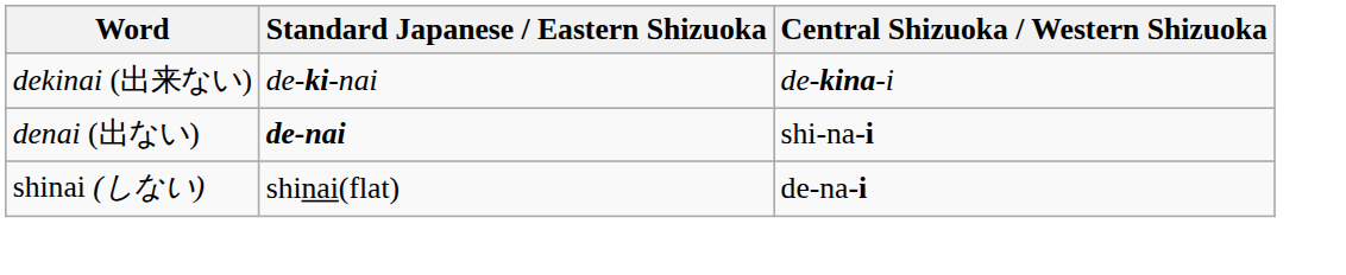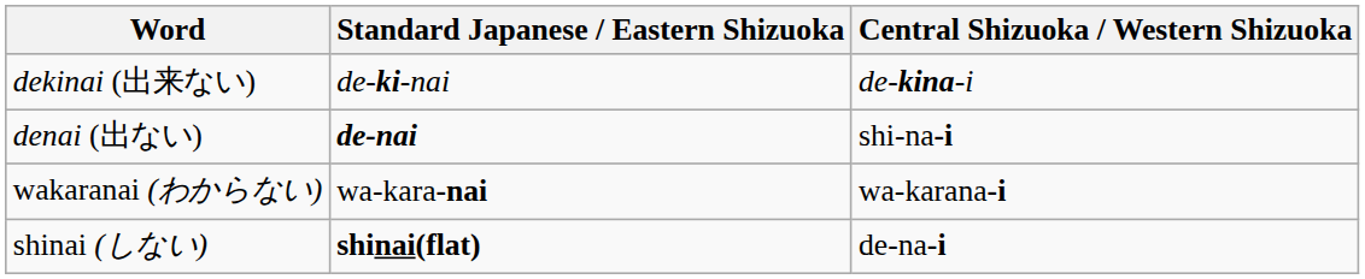 <table class="wikitable">
 <tr>
 <th>Word</th>
 <th>Standard Japanese / Eastern Shizuoka</th>
 <th>Central Shizuoka / Western Shizuoka</th>
 </tr>
 <tr>
 <td><em>dekinai</em> (出来ない)</td>
 <td><em>de-<strong>ki</strong>-nai</em></td>
 <td><em>de-<strong>kina</strong>-i</em></td>
 </tr>
 <tr>
 <td><em>denai</em> (出ない)</td>
 <td><strong><em>de-<strong>nai<em></td>
 <td></em>shi-</strong>na<strong>-i<em></td>
 </tr>
 <tr>
+<td></em>wakaranai<em> (わからない)</td>
+<td></em>wa-</strong>kara<strong>-nai<em></td>
+<td></em>wa-</strong>karana<strong>-i<em></td>
+</tr>
+<tr>
 <td></em>shinai<em> (しない)</td>
-<td></em>shi<u>nai</u>(flat)<em></td>
+<td><strong></em>shi<u>nai</u>(flat)<em></strong></td>
 <td></em>de-</strong>na<strong>-i<em></td>
 </tr>
 </table>
